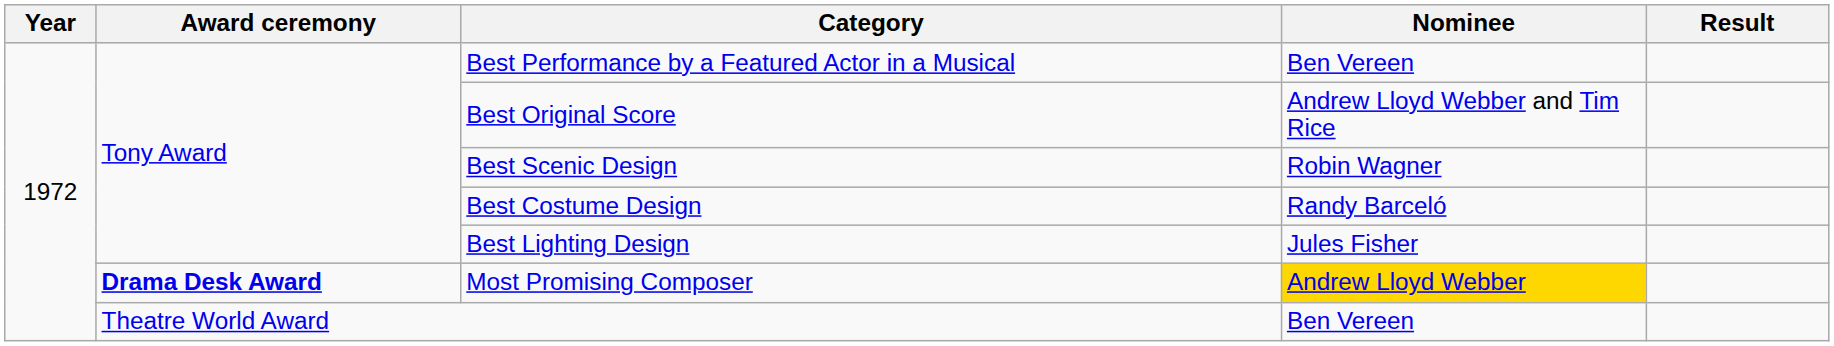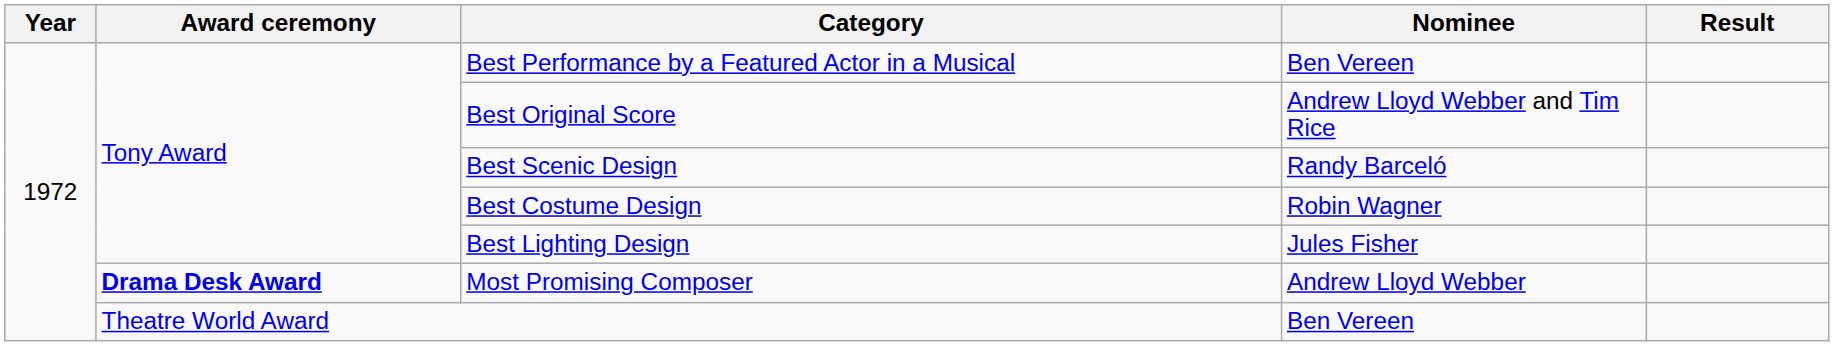 <table class="wikitable" style="width:95%">
 <tr>
 <th style="width:5%;">Year</th>
 <th style="width:20%;">Award ceremony</th>
 <th style="width:45%;">Category</th>
 <th style="width:20%;">Nominee</th>
 <th style="width:10%;">Result</th>
 </tr>
 <tr>
 <td rowspan="7" style="text-align:center;">1972</td>
 <td rowspan="5"><a href='#'>Tony Award</a></td>
 <td><a href='#'>Best Performance by a Featured Actor in a Musical</a></td>
 <td><a href='#'>Ben Vereen</a></td>
 <td></td>
 </tr>
 <tr>
 <td><a href='#'>Best Original Score</a></td>
 <td><a href='#'>Andrew Lloyd Webber</a> and <a href='#'>Tim Rice</a></td>
 <td></td>
 </tr>
 <tr>
 <td><a href='#'>Best Scenic Design</a></td>
-<td><a href='#'>Robin Wagner</a></td>
+<td><a href='#'>Randy Barceló</a></td>
 <td></td>
 </tr>
 <tr>
 <td><a href='#'>Best Costume Design</a></td>
-<td><a href='#'>Randy Barceló</a></td>
+<td><a href='#'>Robin Wagner</a></td>
 <td></td>
 </tr>
 <tr>
 <td><a href='#'>Best Lighting Design</a></td>
 <td><a href='#'>Jules Fisher</a></td>
 <td></td>
 </tr>
 <tr>
 <td><strong><a href='#'>Drama Desk Award</a></strong></td>
 <td><a href='#'>Most Promising Composer</a></td>
-<td style="background: gold;"><a href='#'>Andrew Lloyd Webber</a></td>
+<td><a href='#'>Andrew Lloyd Webber</a></td>
 <td></td>
 </tr>
 <tr>
 <td colspan="2"><a href='#'>Theatre World Award</a></td>
 <td><a href='#'>Ben Vereen</a></td>
 <td></td>
 </tr>
 </table>
